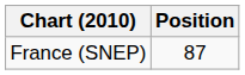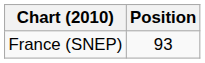 <table class="wikitable">
 <tr>
 <th>Chart (2010)</th>
 <th>Position</th>
 </tr>
 <tr>
 <td>France (SNEP)</td>
-<td align="center">87</td>
+<td align="center">93</td>
 </tr>
 </table>
